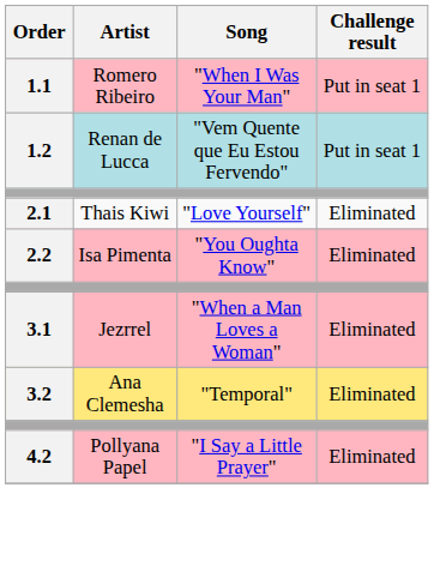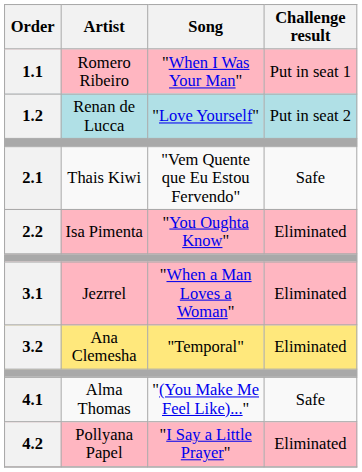 <table class="wikitable" style="text-align:center; width:55%;">
 <tr>
 <th scope="col" width="05%">Order</th>
 <th scope="col" width="15%">Artist</th>
 <th scope="col" width="26%">Song</th>
 <th scope="col" width="14%">Challenge result</th>
 </tr>
 <tr bgcolor=FFB6C1>
 <th>1.1</th>
 <td>Romero Ribeiro</td>
 <td>"<a href='#'>When I Was Your Man</a>"</td>
 <td>Put in seat 1</td>
 </tr>
 <tr bgcolor=B0E0E6>
 <th>1.2</th>
 <td>Renan de Lucca</td>
-<td>"Vem Quente que Eu Estou Fervendo"</td>
-<td>Put in seat 1</td>
+<td>"<a href='#'>Love Yourself</a>"</td>
+<td>Put in seat 2</td>
 </tr>
 <tr>
 <td bgcolor=A9A9A9 colspan=4></td>
 </tr>
 <tr>
 <th>2.1</th>
 <td>Thais Kiwi</td>
-<td>"<a href='#'>Love Yourself</a>"</td>
-<td>Eliminated</td>
+<td>"Vem Quente que Eu Estou Fervendo"</td>
+<td>Safe</td>
 </tr>
 <tr bgcolor=FFB6C1>
 <th>2.2</th>
 <td>Isa Pimenta</td>
 <td>"<a href='#'>You Oughta Know</a>"</td>
 <td>Eliminated</td>
 </tr>
 <tr>
 <td bgcolor=A9A9A9 colspan=4></td>
 </tr>
 <tr bgcolor=FFB6C1>
 <th>3.1</th>
 <td>Jezrrel</td>
 <td>"<a href='#'>When a Man Loves a Woman</a>"</td>
 <td>Eliminated</td>
 </tr>
 <tr bgcolor=FFE87C>
 <th>3.2</th>
 <td>Ana Clemesha</td>
 <td>"Temporal"</td>
 <td>Eliminated</td>
 </tr>
 <tr>
 <td bgcolor=A9A9A9 colspan=4></td>
 </tr>
+<tr>
+<th>4.1</th>
+<td>Alma Thomas</td>
+<td>"<a href='#'>(You Make Me Feel Like)...</a>"</td>
+<td>Safe</td>
+</tr>
 <tr bgcolor=FFB6C1>
 <th>4.2</th>
 <td>Pollyana Papel</td>
 <td>"<a href='#'>I Say a Little Prayer</a>"</td>
 <td>Eliminated</td>
 </tr>
 <tr>
 </tr>
 </table>
